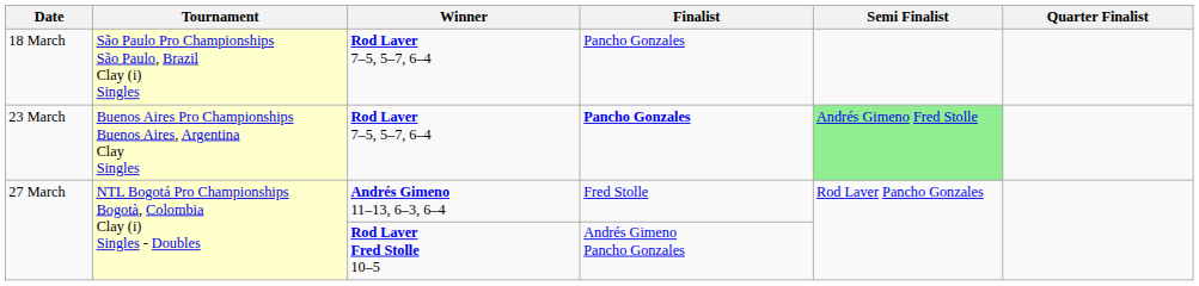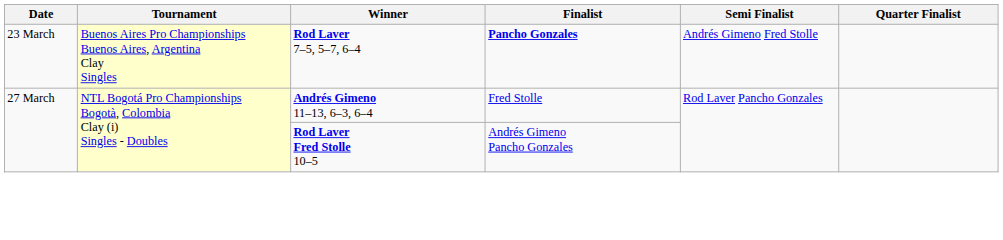 <table class="wikitable" style="font-size:85%;">
 <tr>
 <th width="75">Date</th>
 <th width="230">Tournament</th>
 <th width="210">Winner</th>
 <th width="210">Finalist</th>
 <th width="170">Semi Finalist</th>
 <th width="170">Quarter Finalist</th>
 </tr>
 <tr valign=top>
-<td rowspan=1>18 March</td>
-<td style="background:#ffc;" rowspan=1><a href='#'>São Paulo Pro Championships</a><br> <a href='#'>São Paulo</a>, <a href='#'>Brazil</a><br>Clay (i)<br><a href='#'>Singles</a></td>
-<td> <strong><a href='#'>Rod Laver</a></strong><br>7–5, 5–7, 6–4</td>
-<td> <a href='#'>Pancho Gonzales</a></td>
-<td></td>
-<td></td>
-</tr>
-<tr valign=top>
 <td rowspan=1>23 March</td>
 <td style="background:#ffc;" rowspan=1><a href='#'>Buenos Aires Pro Championships</a><br><a href='#'>Buenos Aires</a>, <a href='#'>Argentina</a><br>Clay<br><a href='#'>Singles</a></td>
 <td> <strong><a href='#'>Rod Laver</a></strong><br>7–5, 5–7, 6–4</td>
 <td><strong> <a href='#'>Pancho Gonzales</a></strong></td>
-<td style="background: lightgreen;">  <a href='#'>Andrés Gimeno</a>  <a href='#'>Fred Stolle</a></td>
+<td>  <a href='#'>Andrés Gimeno</a>  <a href='#'>Fred Stolle</a></td>
 <td></td>
 </tr>
 <tr valign=top>
 <td rowspan=2>27 March</td>
 <td style="background:#ffc;" rowspan=2><a href='#'>NTL Bogotá Pro Championships</a> <br><a href='#'>Bogotà</a>, <a href='#'>Colombia</a><br>Clay (i)<br><a href='#'>Singles</a> - <a href='#'>Doubles</a></td>
 <td> <strong><a href='#'>Andrés Gimeno</a></strong><br>11–13, 6–3, 6–4</td>
 <td> <a href='#'>Fred Stolle</a></td>
 <td rowspan=2> <a href='#'>Rod Laver</a>  <a href='#'>Pancho Gonzales</a></td>
 </tr>
 <tr valign=top>
 <td> <strong><a href='#'>Rod Laver</a></strong><br> <strong><a href='#'>Fred Stolle</a></strong><br>10–5</td>
 <td> <a href='#'>Andrés Gimeno</a><br> <a href='#'>Pancho Gonzales</a></td>
 </tr>
 </table>
